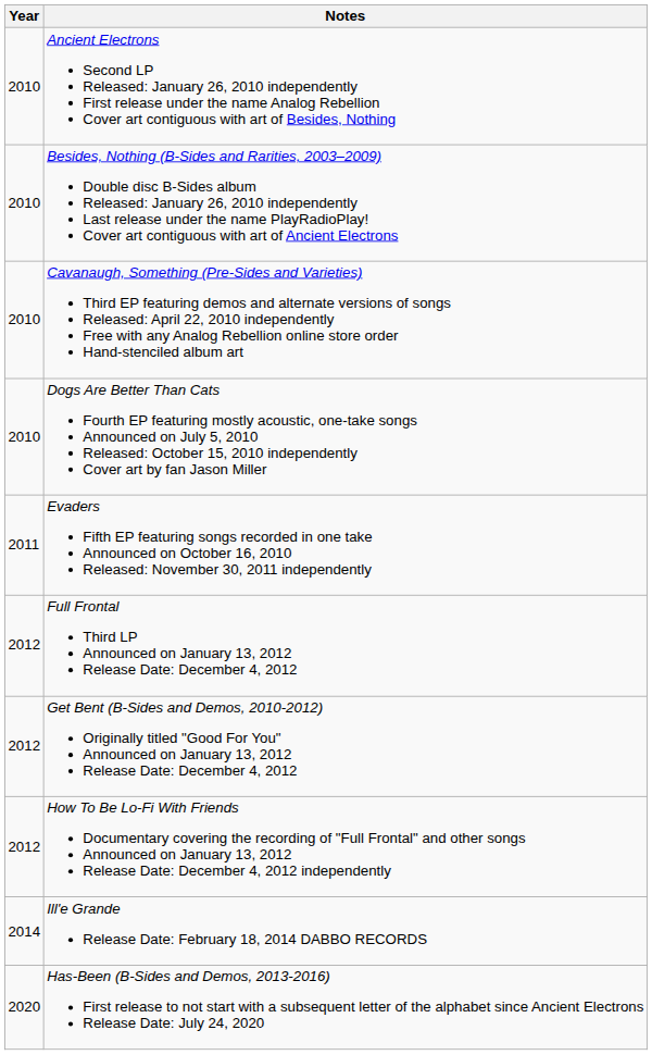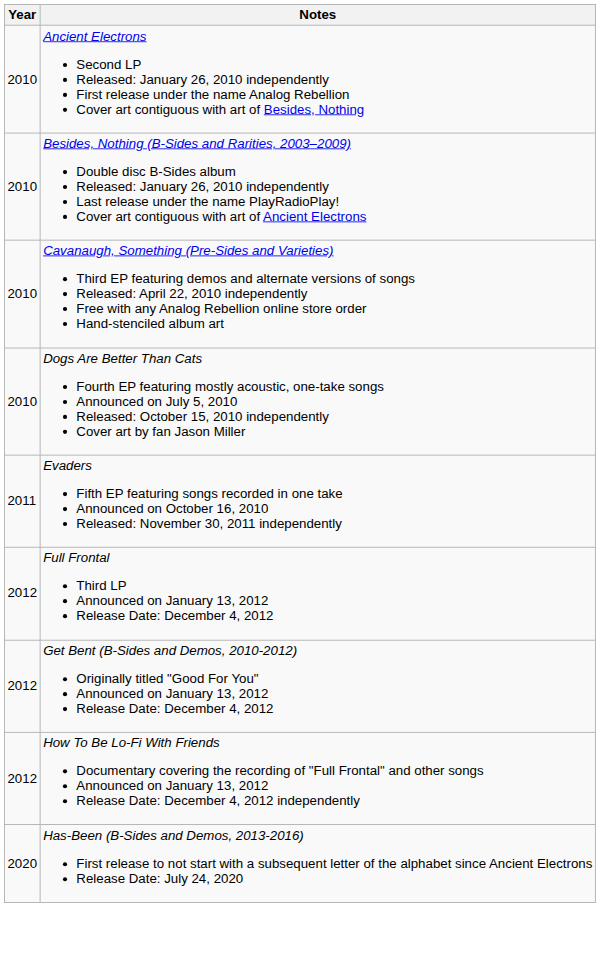 <table class="wikitable">
 <tr>
 <th>Year</th>
 <th style="text-align:center;">Notes</th>
 </tr>
 <tr>
 <td>2010</td>
 <td><em><a href='#'>Ancient Electrons</a></em><br><ul><li>Second LP</li><li>Released: January 26, 2010 independently</li><li>First release under the name Analog Rebellion</li><li>Cover art contiguous with art of <a href='#'>Besides, Nothing</a></li></ul></td>
 </tr>
 <tr>
 <td>2010</td>
 <td><em><a href='#'>Besides, Nothing (B-Sides and Rarities, 2003–2009)</a></em><br><ul><li>Double disc B-Sides album</li><li>Released: January 26, 2010 independently</li><li>Last release under the name PlayRadioPlay!</li><li>Cover art contiguous with art of <a href='#'>Ancient Electrons</a></li></ul></td>
 </tr>
 <tr>
 <td>2010</td>
 <td><em><a href='#'>Cavanaugh, Something (Pre-Sides and Varieties)</a></em><br><ul><li>Third EP featuring demos and alternate versions of songs</li><li>Released: April 22, 2010 independently</li><li>Free with any Analog Rebellion online store order</li><li>Hand-stenciled album art</li></ul></td>
 </tr>
 <tr>
 <td>2010</td>
 <td><em>Dogs Are Better Than Cats</em><br><ul><li>Fourth EP featuring mostly acoustic, one-take songs</li><li>Announced on July 5, 2010</li><li>Released: October 15, 2010 independently</li><li>Cover art by fan Jason Miller</li></ul></td>
 </tr>
 <tr>
 <td>2011</td>
 <td><em>Evaders</em><br><ul><li>Fifth EP featuring songs recorded in one take</li><li>Announced on October 16, 2010</li><li>Released: November 30, 2011 independently</li></ul></td>
 </tr>
 <tr>
 <td>2012</td>
 <td><em>Full Frontal</em><br><ul><li>Third LP</li><li>Announced on January 13, 2012</li><li>Release Date: December 4, 2012</li></ul></td>
 </tr>
 <tr>
 <td>2012</td>
 <td><em>Get Bent (B-Sides and Demos, 2010-2012)</em><br><ul><li>Originally titled "Good For You"</li><li>Announced on January 13, 2012</li><li>Release Date: December 4, 2012</li></ul></td>
 </tr>
 <tr>
 <td>2012</td>
 <td><em>How To Be Lo-Fi With Friends</em><br><ul><li>Documentary covering the recording of "Full Frontal" and other songs</li><li>Announced on January 13, 2012</li><li>Release Date: December 4, 2012 independently</li></ul></td>
 </tr>
 <tr>
-<td>2014</td>
-<td><em>Ill'e Grande</em><br><ul><li>Release Date: February 18, 2014 DABBO RECORDS</li></ul></td>
-</tr>
-<tr>
 <td>2020</td>
 <td><em>Has-Been (B-Sides and Demos, 2013-2016)</em><br><ul><li>First release to not start with a subsequent letter of the alphabet since Ancient Electrons</li><li>Release Date: July 24, 2020</li></ul></td>
 </tr>
 </table>
